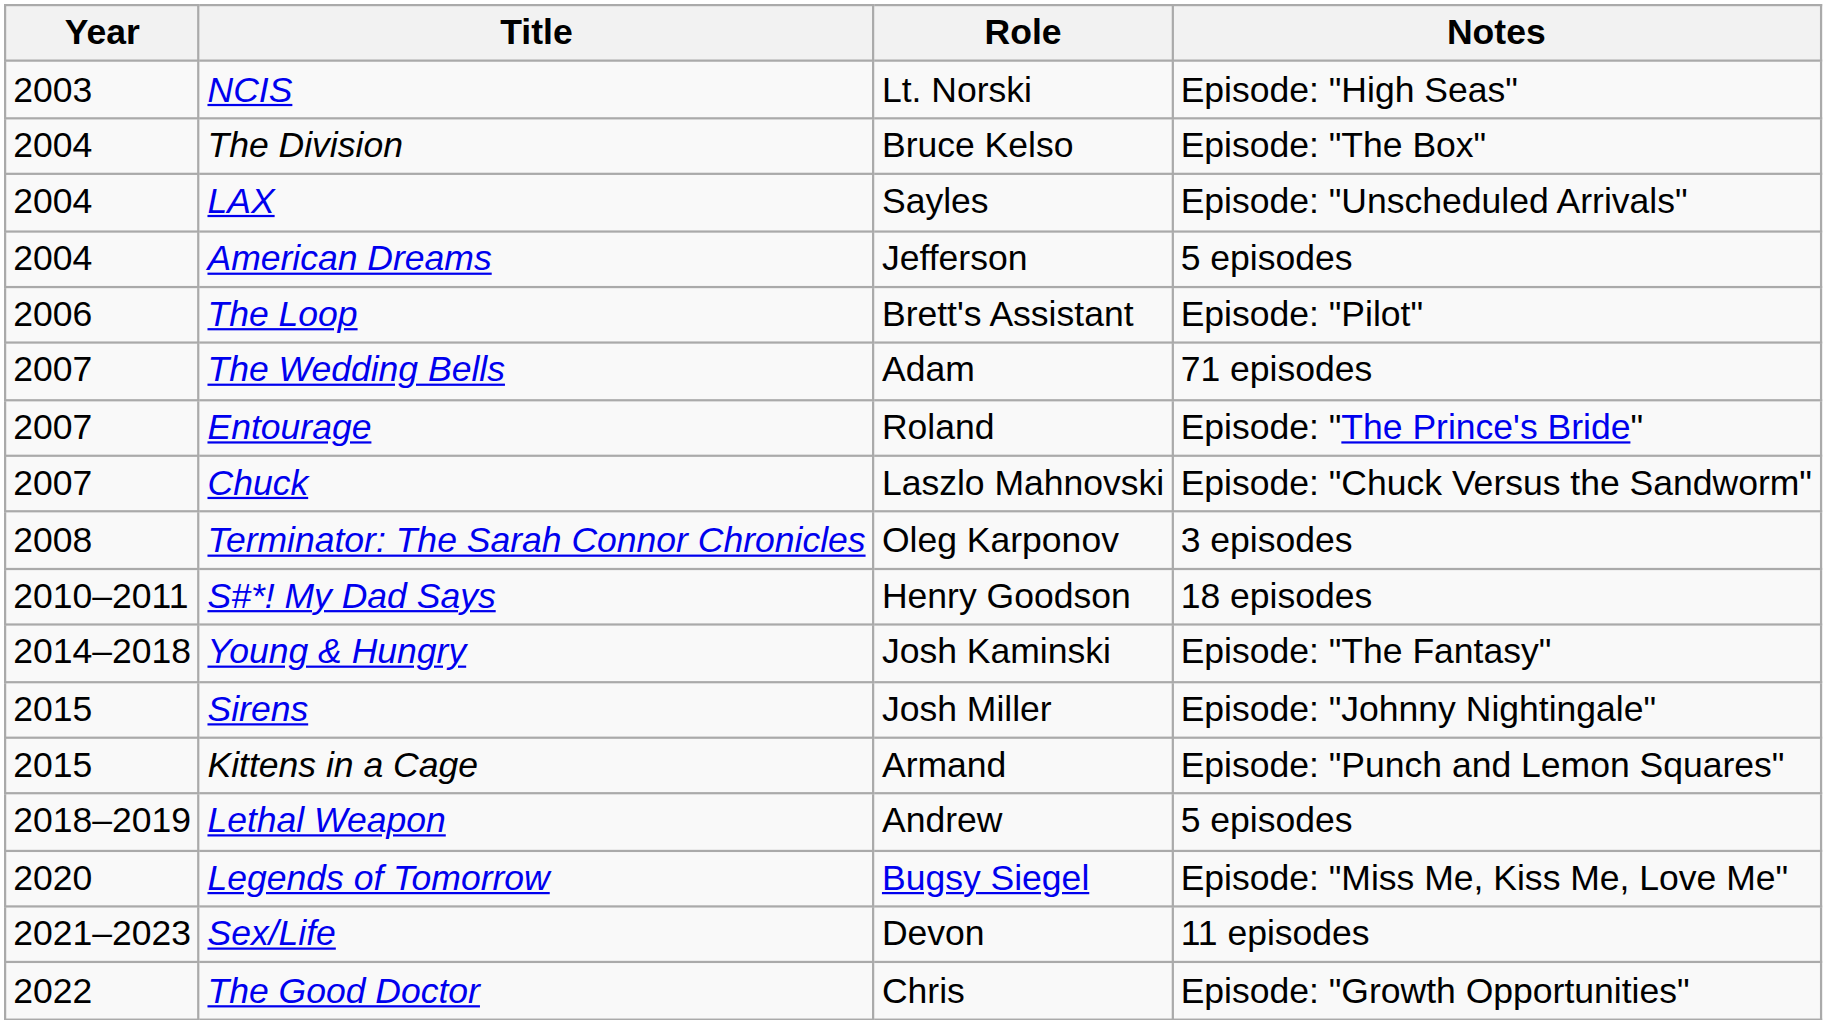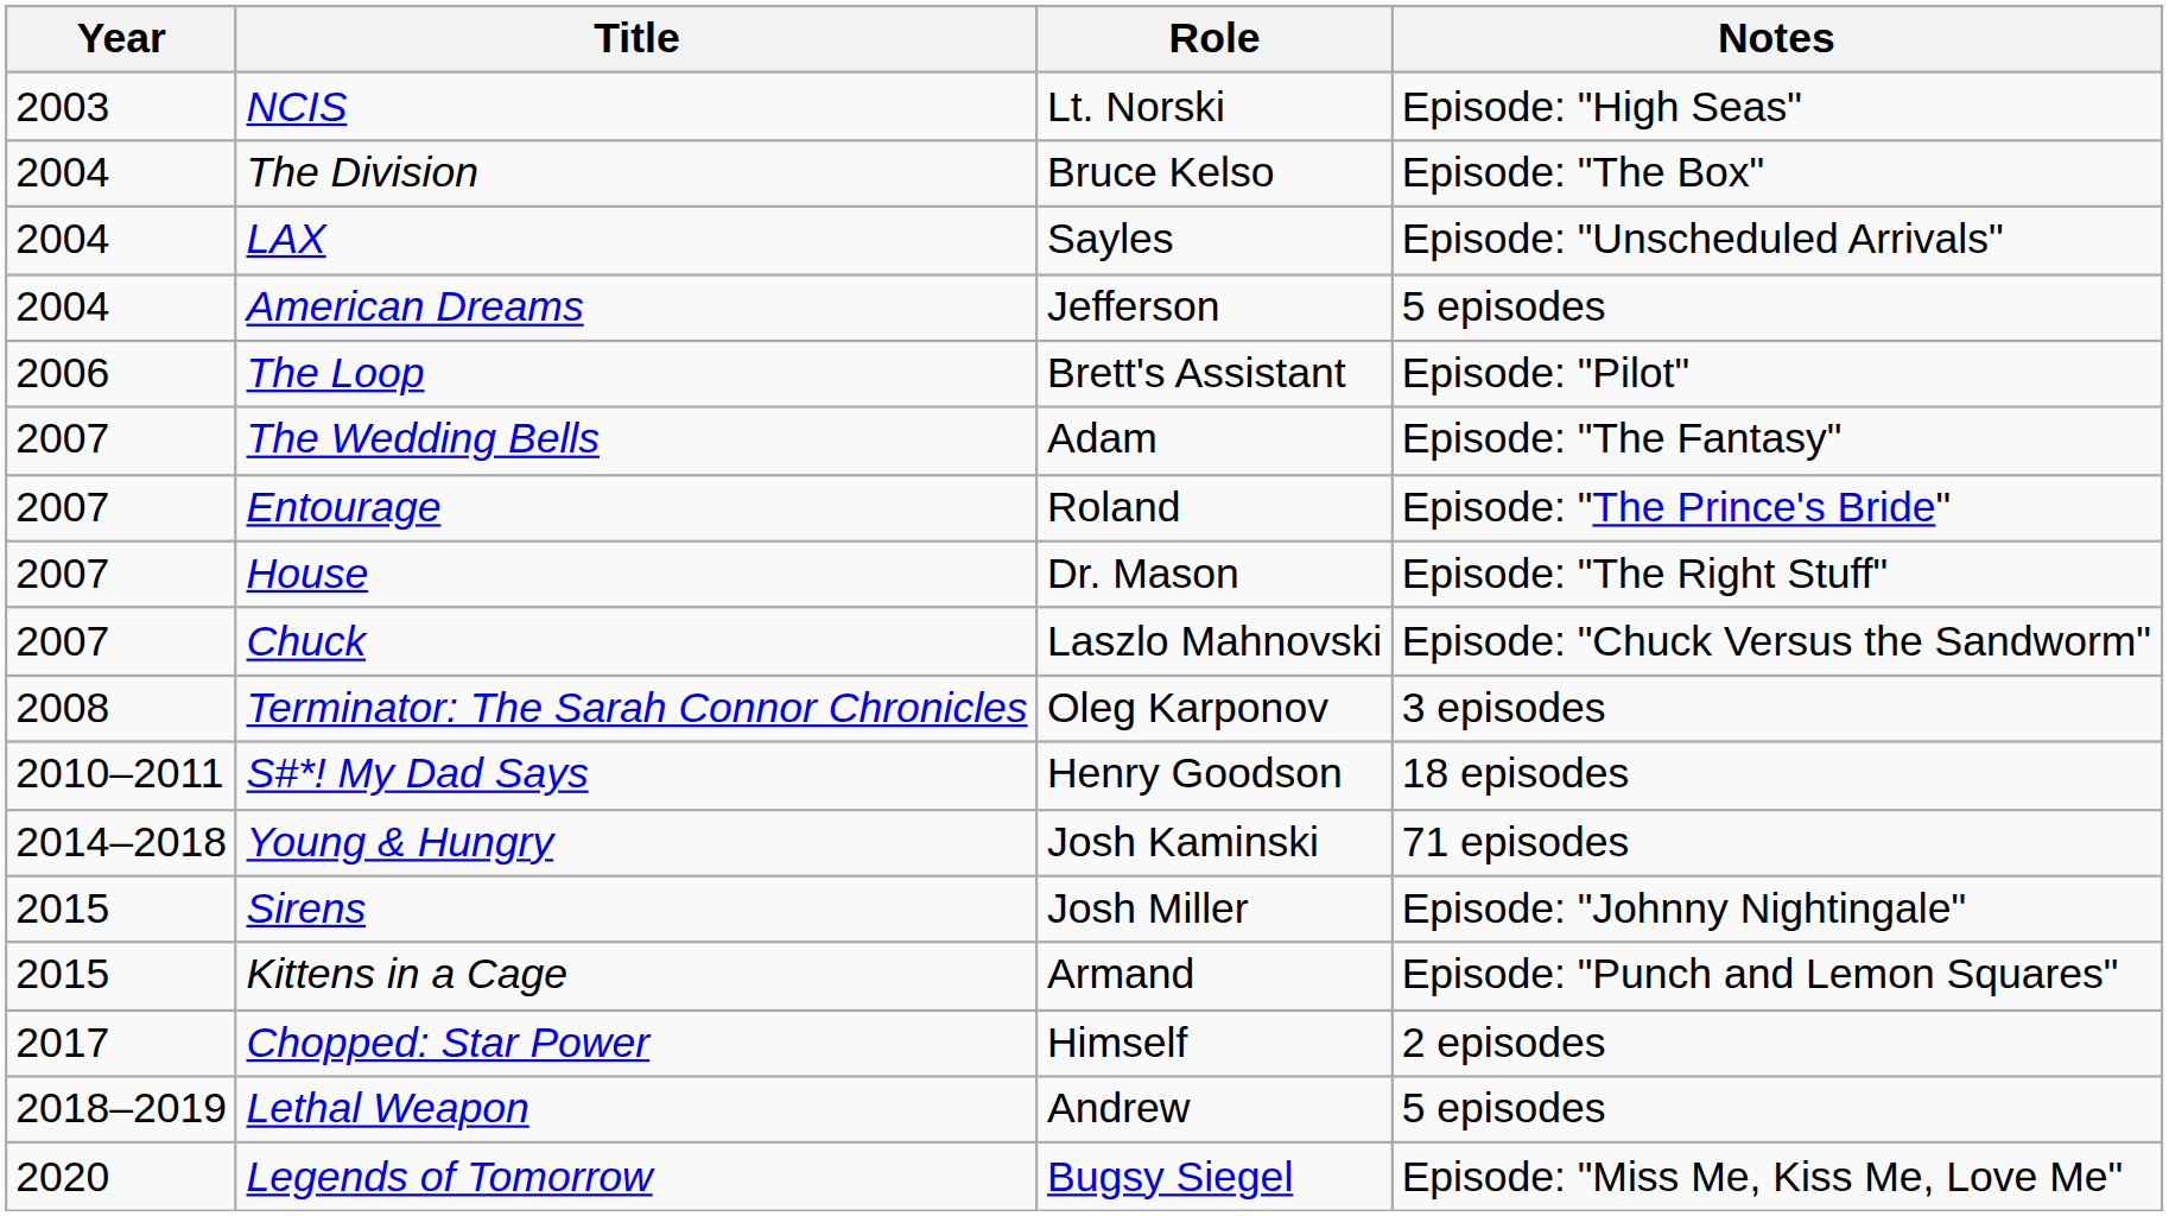 <table class="wikitable">
 <tr>
 <th>Year</th>
 <th>Title</th>
 <th>Role</th>
 <th>Notes</th>
 </tr>
 <tr>
 <td>2003</td>
 <td><em><a href='#'>NCIS</a></em></td>
 <td>Lt. Norski</td>
 <td>Episode: "High Seas"</td>
 </tr>
 <tr>
 <td>2004</td>
 <td><em>The Division</em></td>
 <td>Bruce Kelso</td>
 <td>Episode: "The Box"</td>
 </tr>
 <tr>
 <td>2004</td>
 <td><em><a href='#'>LAX</a></em></td>
 <td>Sayles</td>
 <td>Episode: "Unscheduled Arrivals"</td>
 </tr>
 <tr>
 <td>2004</td>
 <td><em><a href='#'>American Dreams</a></em></td>
 <td>Jefferson</td>
 <td>5 episodes</td>
 </tr>
 <tr>
 <td>2006</td>
 <td><em><a href='#'>The Loop</a></em></td>
 <td>Brett's Assistant</td>
 <td>Episode: "Pilot"</td>
 </tr>
 <tr>
 <td>2007</td>
 <td><em><a href='#'>The Wedding Bells</a></em></td>
 <td>Adam</td>
-<td>71 episodes</td>
+<td>Episode: "The Fantasy"</td>
 </tr>
 <tr>
 <td>2007</td>
 <td><em><a href='#'>Entourage</a></em></td>
 <td>Roland</td>
 <td>Episode: "<a href='#'>The Prince's Bride</a>"</td>
+</tr>
+<tr>
+<td>2007</td>
+<td><em><a href='#'>House</a></em></td>
+<td>Dr. Mason</td>
+<td>Episode: "The Right Stuff"</td>
 </tr>
 <tr>
 <td>2007</td>
 <td><em><a href='#'>Chuck</a></em></td>
 <td>Laszlo Mahnovski</td>
 <td>Episode: "Chuck Versus the Sandworm"</td>
 </tr>
 <tr>
 <td>2008</td>
 <td><em><a href='#'>Terminator: The Sarah Connor Chronicles</a></em></td>
 <td>Oleg Karponov</td>
 <td>3 episodes</td>
 </tr>
 <tr>
 <td>2010–2011</td>
 <td><em><a href='#'>S#*! My Dad Says</a></em></td>
 <td>Henry Goodson</td>
 <td>18 episodes</td>
 </tr>
 <tr>
 <td>2014–2018</td>
 <td><em><a href='#'>Young & Hungry</a></em></td>
 <td>Josh Kaminski</td>
-<td>Episode: "The Fantasy"</td>
+<td>71 episodes</td>
 </tr>
 <tr>
 <td>2015</td>
 <td><em><a href='#'>Sirens</a></em></td>
 <td>Josh Miller</td>
 <td>Episode: "Johnny Nightingale"</td>
 </tr>
 <tr>
 <td>2015</td>
 <td><em>Kittens in a Cage</em></td>
 <td>Armand</td>
 <td>Episode: "Punch and Lemon Squares"</td>
 </tr>
 <tr>
+<td>2017</td>
+<td><em><a href='#'>Chopped: Star Power</a></em></td>
+<td>Himself</td>
+<td>2 episodes</td>
+</tr>
+<tr>
 <td>2018–2019</td>
 <td><em><a href='#'>Lethal Weapon</a></em></td>
 <td>Andrew</td>
 <td>5 episodes</td>
 </tr>
 <tr>
 <td>2020</td>
 <td><em><a href='#'>Legends of Tomorrow</a></em></td>
 <td><a href='#'>Bugsy Siegel</a></td>
 <td>Episode: "Miss Me, Kiss Me, Love Me"</td>
 </tr>
-<tr>
-<td>2021–2023</td>
-<td><em><a href='#'>Sex/Life</a></em></td>
-<td>Devon</td>
-<td>11 episodes</td>
-</tr>
-<tr>
-<td>2022</td>
-<td><em><a href='#'>The Good Doctor</a></em></td>
-<td>Chris</td>
-<td>Episode: "Growth Opportunities"</td>
-</tr>
 </table>
